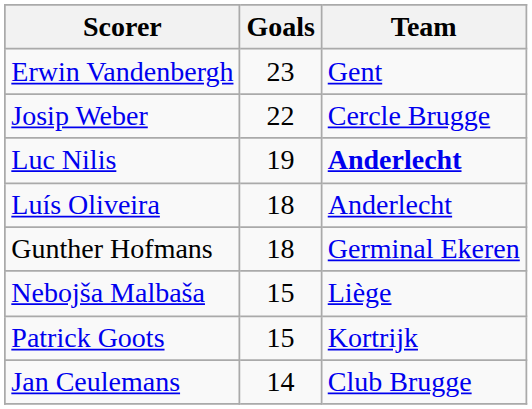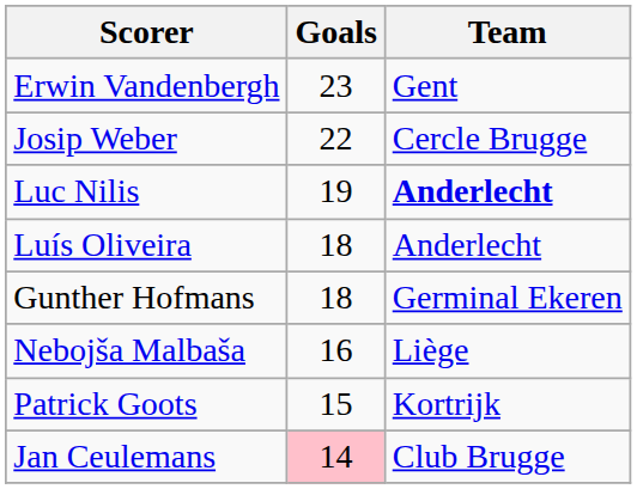 <table class="wikitable">
 <tr>
 <th>Scorer</th>
 <th>Goals</th>
 <th>Team</th>
 </tr>
 <tr>
 <td> <a href='#'>Erwin Vandenbergh</a></td>
 <td style="text-align:center;">23</td>
 <td><a href='#'>Gent</a></td>
 </tr>
 <tr>
 <td> <a href='#'>Josip Weber</a></td>
 <td style="text-align:center;">22</td>
 <td><a href='#'>Cercle Brugge</a></td>
 </tr>
 <tr>
 <td> <a href='#'>Luc Nilis</a></td>
 <td style="text-align:center;">19</td>
 <td><strong><a href='#'>Anderlecht</a></strong></td>
 </tr>
 <tr>
 <td> <a href='#'>Luís Oliveira</a></td>
 <td style="text-align:center;">18</td>
 <td><a href='#'>Anderlecht</a></td>
 </tr>
 <tr>
 <td> Gunther Hofmans</td>
 <td style="text-align:center;">18</td>
 <td><a href='#'>Germinal Ekeren</a></td>
 </tr>
 <tr>
 <td> <a href='#'>Nebojša Malbaša</a></td>
-<td style="text-align:center;">15</td>
+<td style="text-align:center;">16</td>
 <td><a href='#'>Liège</a></td>
 </tr>
 <tr>
 <td> <a href='#'>Patrick Goots</a></td>
 <td style="text-align:center;">15</td>
 <td><a href='#'>Kortrijk</a></td>
 </tr>
 <tr>
 <td> <a href='#'>Jan Ceulemans</a></td>
-<td style="text-align:center;">14</td>
+<td style="background: pink; text-align:center;">14</td>
 <td><a href='#'>Club Brugge</a></td>
 </tr>
 </table>
